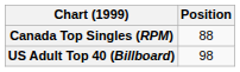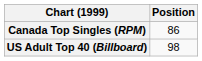 <table class="wikitable plainrowheaders" style="text-align:center">
 <tr>
 <th>Chart (1999)</th>
 <th>Position</th>
 </tr>
 <tr>
 <th scope="row">Canada Top Singles (<em>RPM</em>)</th>
-<td>88</td>
+<td>86</td>
 </tr>
 <tr>
 <th scope="row">US Adult Top 40 (<em>Billboard</em>)</th>
 <td>98</td>
 </tr>
 </table>
